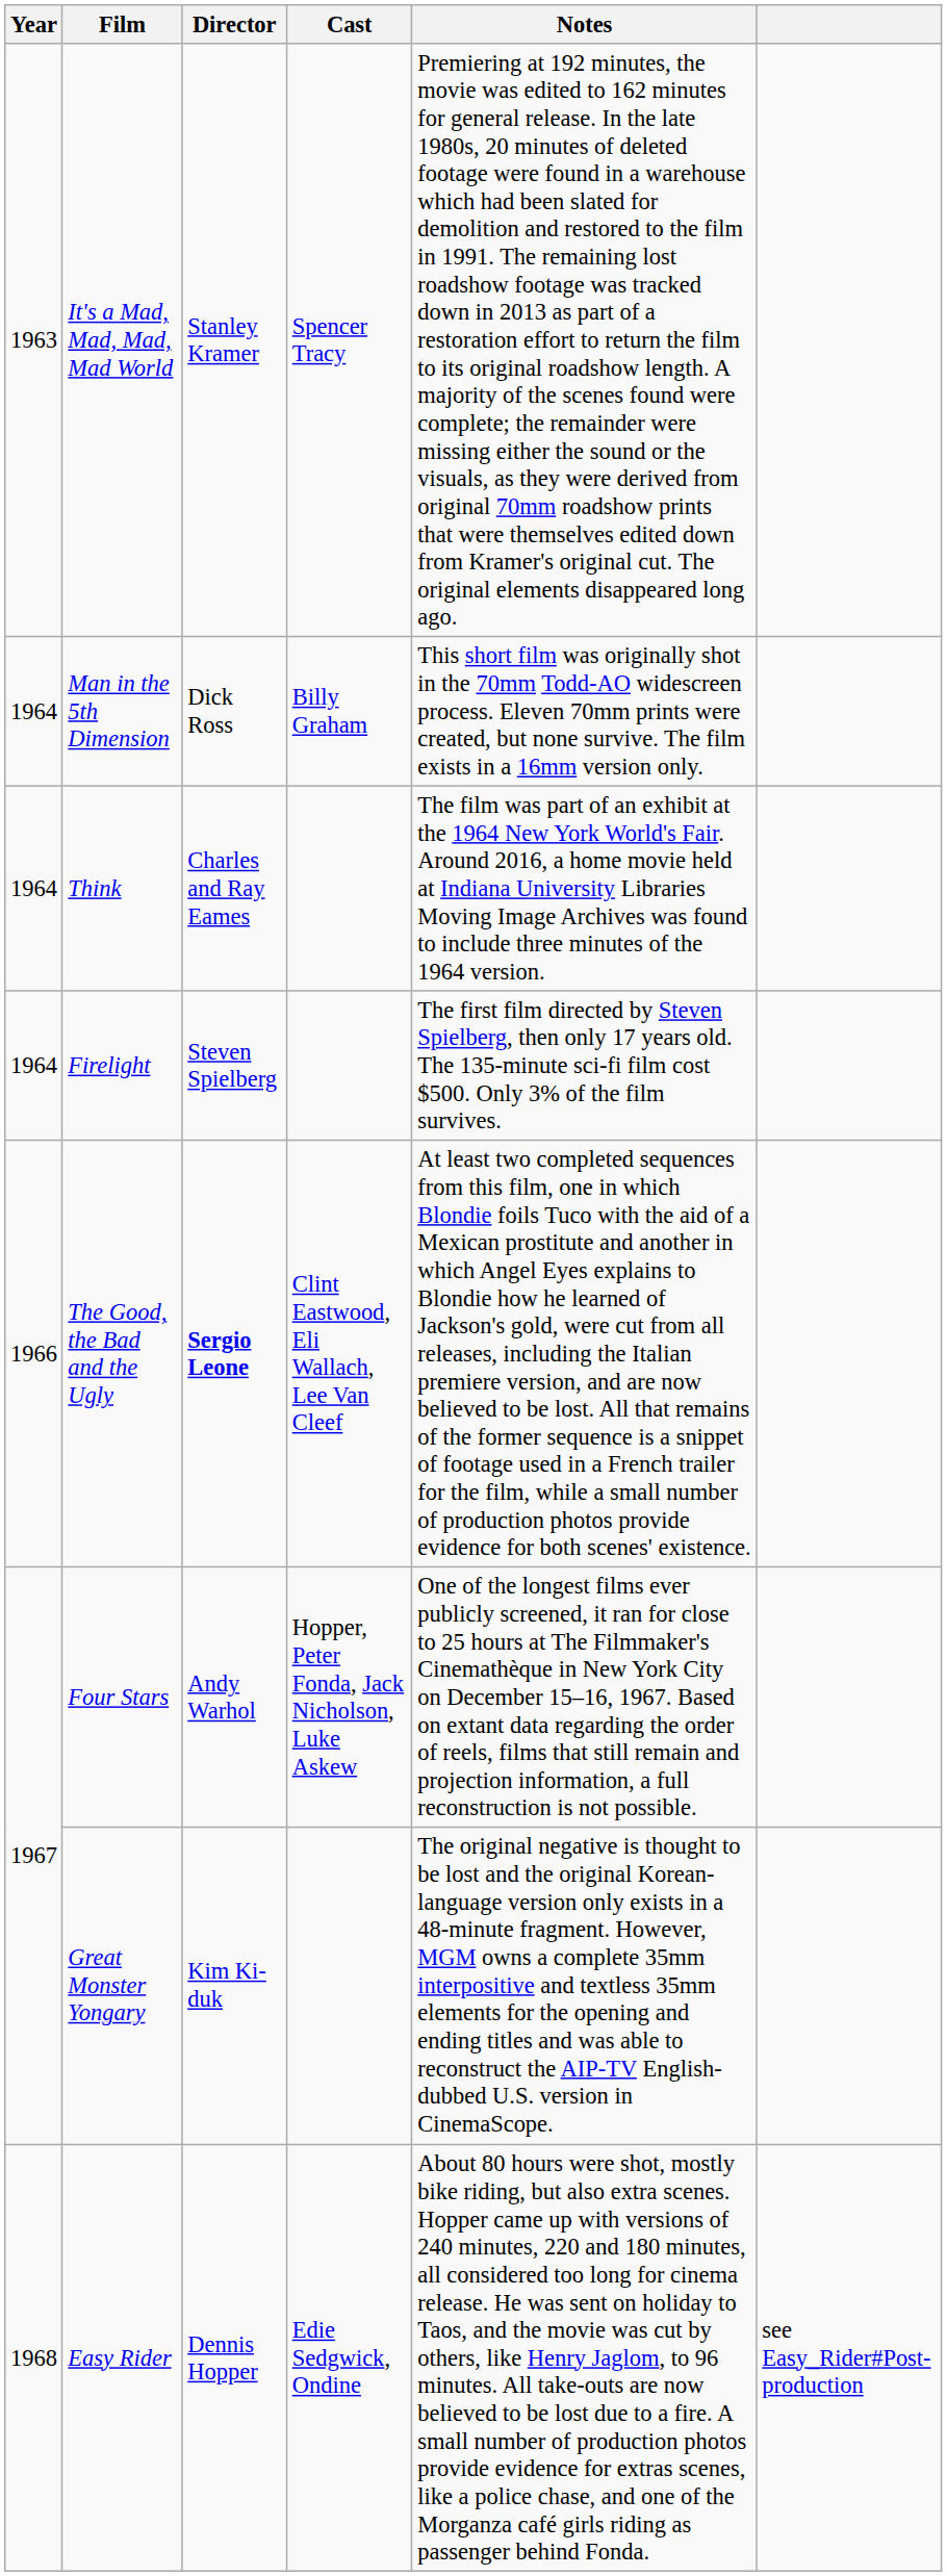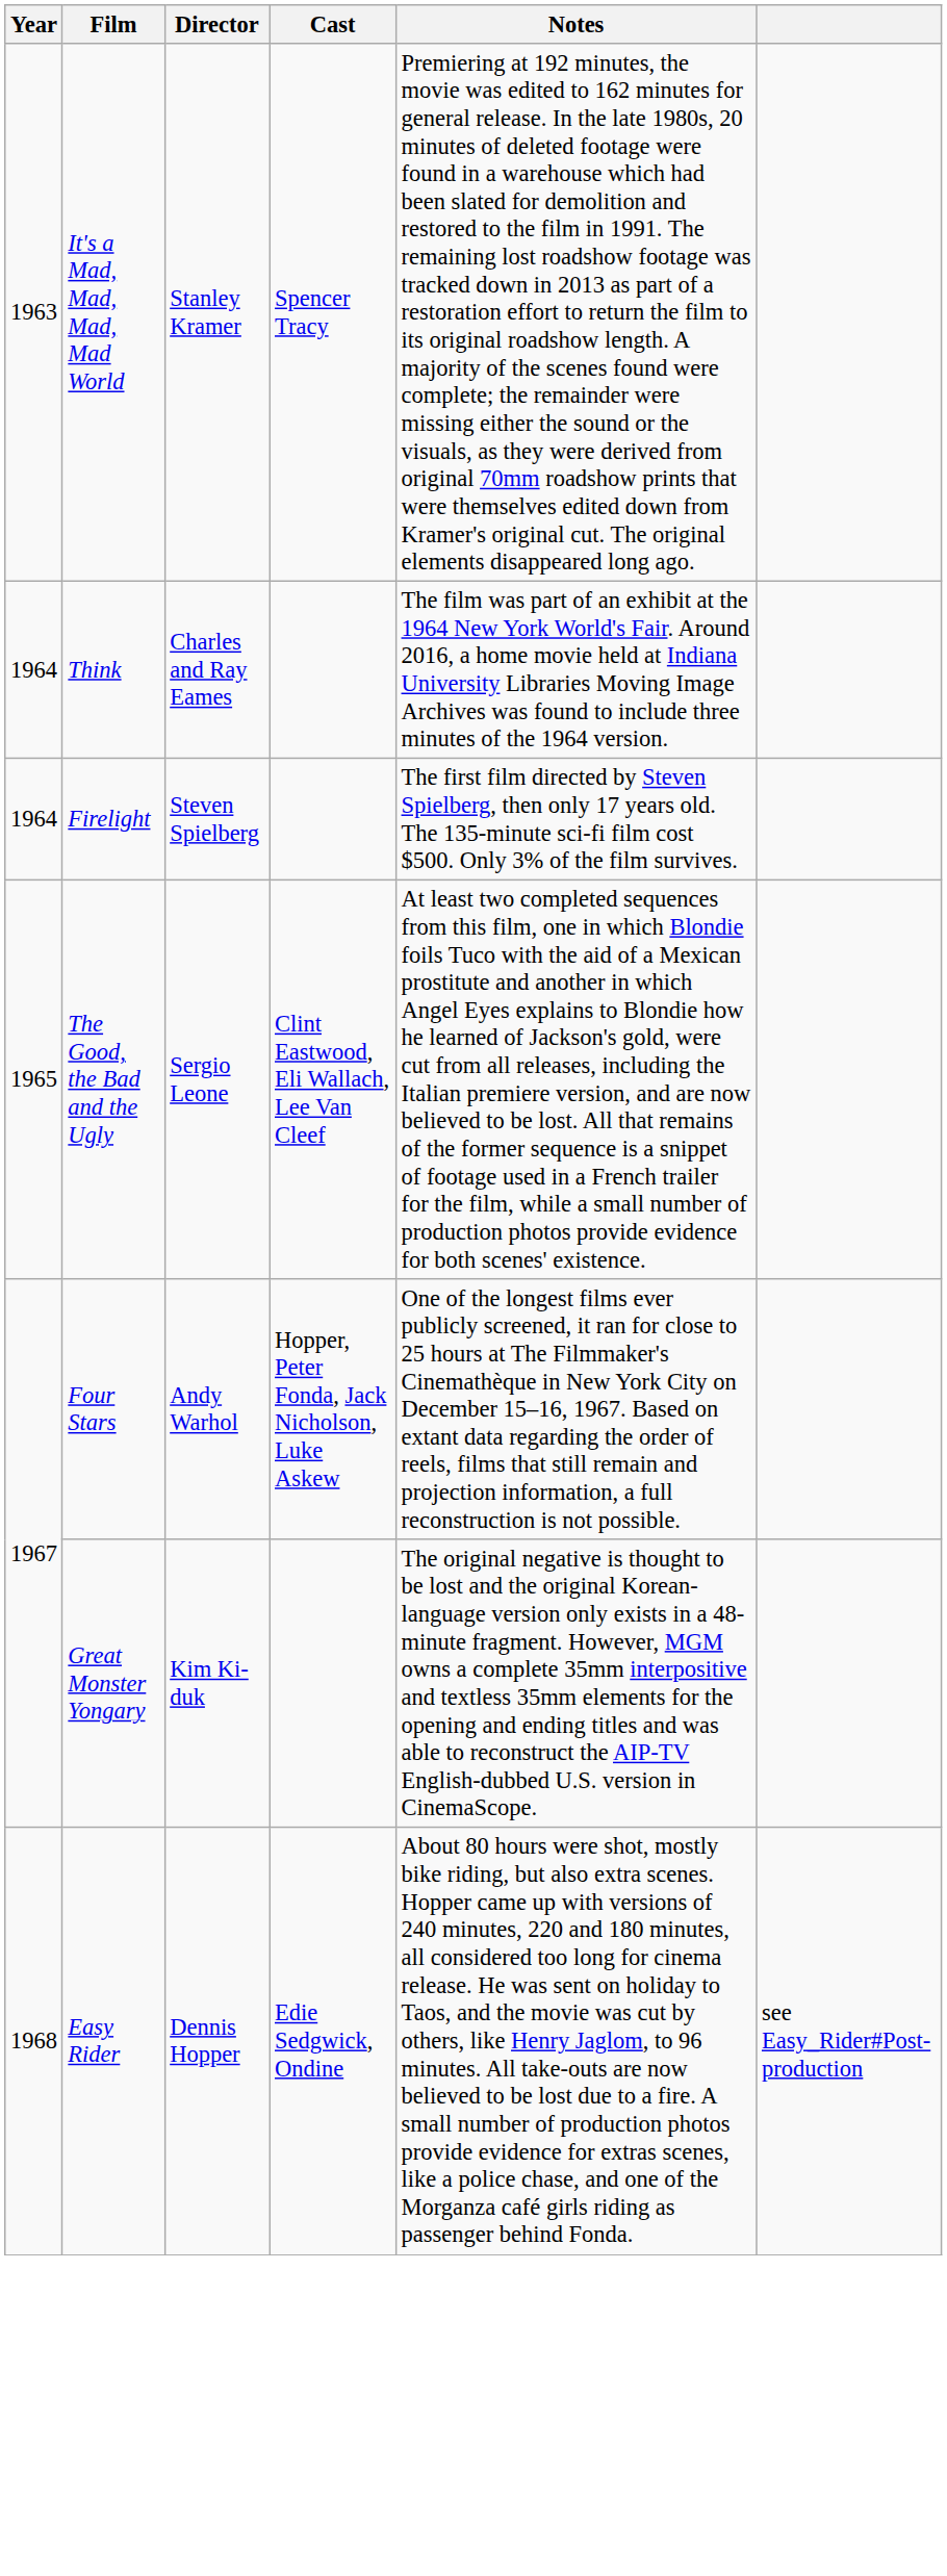 <table class="wikitable sortable" style="font-size:95%">
 <tr>
 <th>Year</th>
 <th>Film</th>
 <th>Director</th>
 <th>Cast</th>
 <th>Notes</th>
 <th></th>
 </tr>
 <tr>
 <td>1963</td>
 <td><em><a href='#'>It's a Mad, Mad, Mad, Mad World</a></em></td>
 <td><a href='#'>Stanley Kramer</a></td>
 <td><a href='#'>Spencer Tracy</a></td>
 <td>Premiering at 192 minutes, the movie was edited to 162 minutes for general release. In the late 1980s, 20 minutes of deleted footage were found in a warehouse which had been slated for demolition and restored to the film in 1991. The remaining lost roadshow footage was tracked down in 2013 as part of a restoration effort to return the film to its original roadshow length. A majority of the scenes found were complete; the remainder were missing either the sound or the visuals, as they were derived from original <a href='#'>70mm</a> roadshow prints that were themselves edited down from Kramer's original cut. The original elements disappeared long ago.</td>
 <td></td>
 </tr>
 <tr>
 <td>1964</td>
-<td><em><a href='#'>Man in the 5th Dimension</a></em></td>
-<td>Dick Ross</td>
-<td><a href='#'>Billy Graham</a></td>
-<td>This <a href='#'>short film</a> was originally shot in the <a href='#'>70mm</a> <a href='#'>Todd-AO</a> widescreen process. Eleven 70mm prints were created, but none survive. The film exists in a <a href='#'>16mm</a> version only.</td>
-<td></td>
-</tr>
-<tr>
-<td>1964</td>
 <td><em><a href='#'>Think</a></em></td>
 <td><a href='#'>Charles and Ray Eames</a></td>
 <td></td>
 <td>The film was part of an exhibit at the <a href='#'>1964 New York World's Fair</a>. Around 2016, a home movie held at <a href='#'>Indiana University</a> Libraries Moving Image Archives was found to include three minutes of the 1964 version.</td>
 <td></td>
 </tr>
 <tr>
 <td>1964</td>
 <td><em><a href='#'>Firelight</a></em></td>
 <td><a href='#'>Steven Spielberg</a></td>
 <td></td>
 <td>The first film directed by <a href='#'>Steven Spielberg</a>, then only 17 years old. The 135-minute sci-fi film cost $500. Only 3% of the film survives.</td>
 <td></td>
 </tr>
 <tr>
-<td>1966</td>
+<td>1965</td>
 <td><em><a href='#'>The Good, the Bad and the Ugly</a></em></td>
-<td><strong><a href='#'>Sergio Leone</a></strong></td>
+<td><a href='#'>Sergio Leone</a></td>
 <td><a href='#'>Clint Eastwood</a>, <a href='#'>Eli Wallach</a>, <a href='#'>Lee Van Cleef</a></td>
 <td>At least two completed sequences from this film, one in which <a href='#'>Blondie</a> foils Tuco with the aid of a Mexican prostitute and another in which Angel Eyes explains to Blondie how he learned of Jackson's gold, were cut from all releases, including the Italian premiere version, and are now believed to be lost. All that remains of the former sequence is a snippet of footage used in a French trailer for the film, while a small number of production photos provide evidence for both scenes' existence.</td>
 <td></td>
 </tr>
 <tr>
 <td rowspan="2">1967</td>
 <td><em><a href='#'>Four Stars</a></em></td>
 <td><a href='#'>Andy Warhol</a></td>
 <td>Hopper, <a href='#'>Peter Fonda</a>, <a href='#'>Jack Nicholson</a>, <a href='#'>Luke Askew</a></td>
 <td>One of the longest films ever publicly screened, it ran for close to 25 hours at The Filmmaker's Cinemathèque in New York City on December 15–16, 1967. Based on extant data regarding the order of reels, films that still remain and projection information, a full reconstruction is not possible.</td>
 <td></td>
 </tr>
 <tr>
 <td><em><a href='#'>Great Monster Yongary</a></em></td>
 <td><a href='#'>Kim Ki-duk</a></td>
 <td></td>
 <td>The original negative is thought to be lost and the original Korean-language version only exists in a 48-minute fragment. However, <a href='#'>MGM</a> owns a complete 35mm <a href='#'>interpositive</a> and textless 35mm elements for the opening and ending titles and was able to reconstruct the <a href='#'>AIP-TV</a> English-dubbed U.S. version in CinemaScope.</td>
 <td></td>
 </tr>
 <tr>
 <td>1968</td>
 <td><em><a href='#'>Easy Rider</a></em></td>
 <td><a href='#'>Dennis Hopper</a></td>
 <td><a href='#'>Edie Sedgwick</a>, <a href='#'>Ondine</a></td>
 <td>About 80 hours were shot, mostly bike riding, but also extra scenes. Hopper came up with versions of 240 minutes, 220 and 180 minutes, all considered too long for cinema release. He was sent on holiday to Taos, and the movie was cut by others, like <a href='#'>Henry Jaglom</a>, to 96 minutes. All take-outs are now believed to be lost due to a fire. A small number of production photos provide evidence for extras scenes, like a police chase, and one of the Morganza café girls riding as passenger behind Fonda.</td>
 <td>see <a href='#'>Easy_Rider#Post-production</a></td>
 </tr>
 <tr>
 </tr>
 </table>
